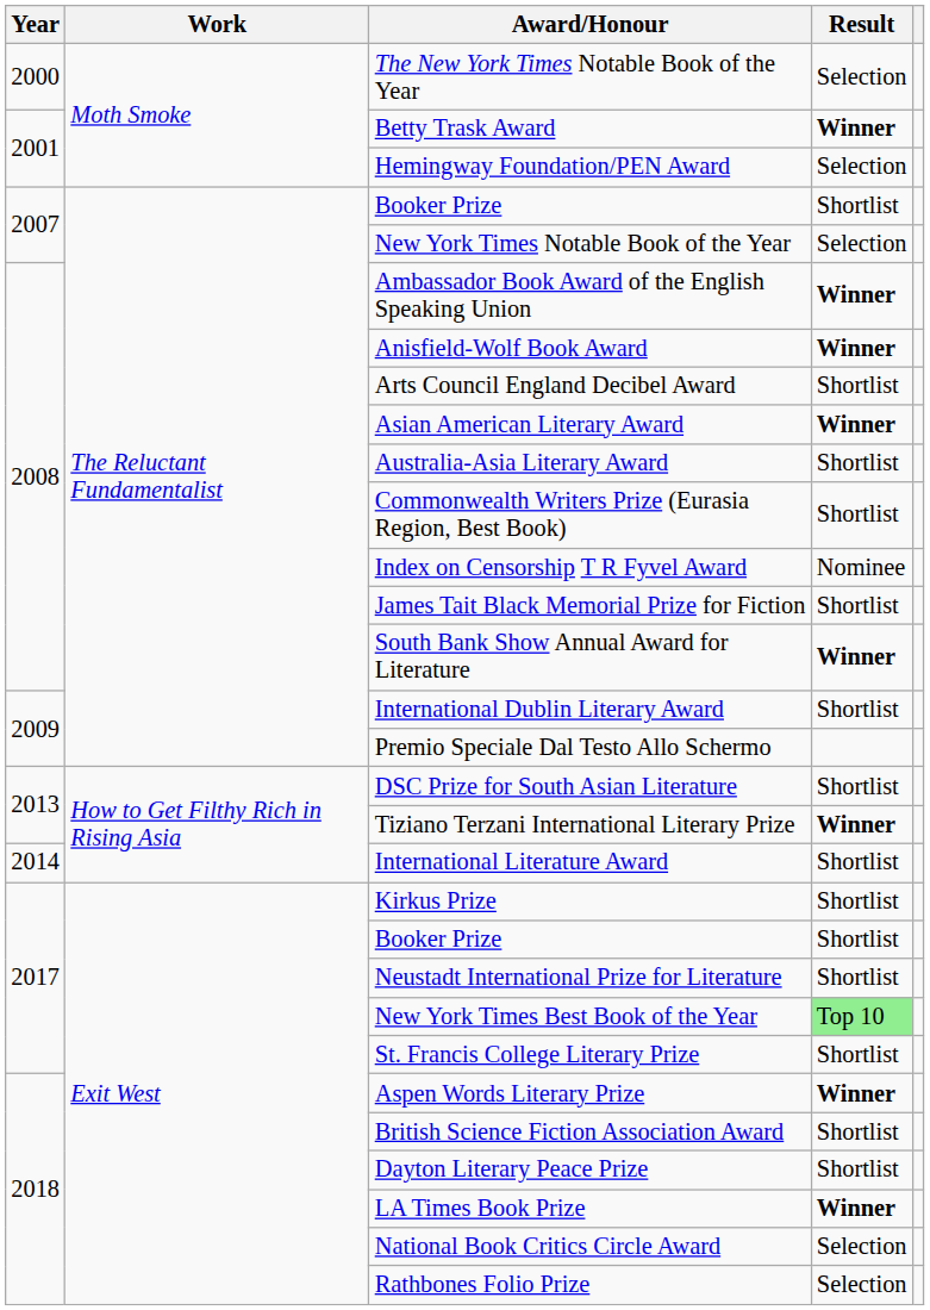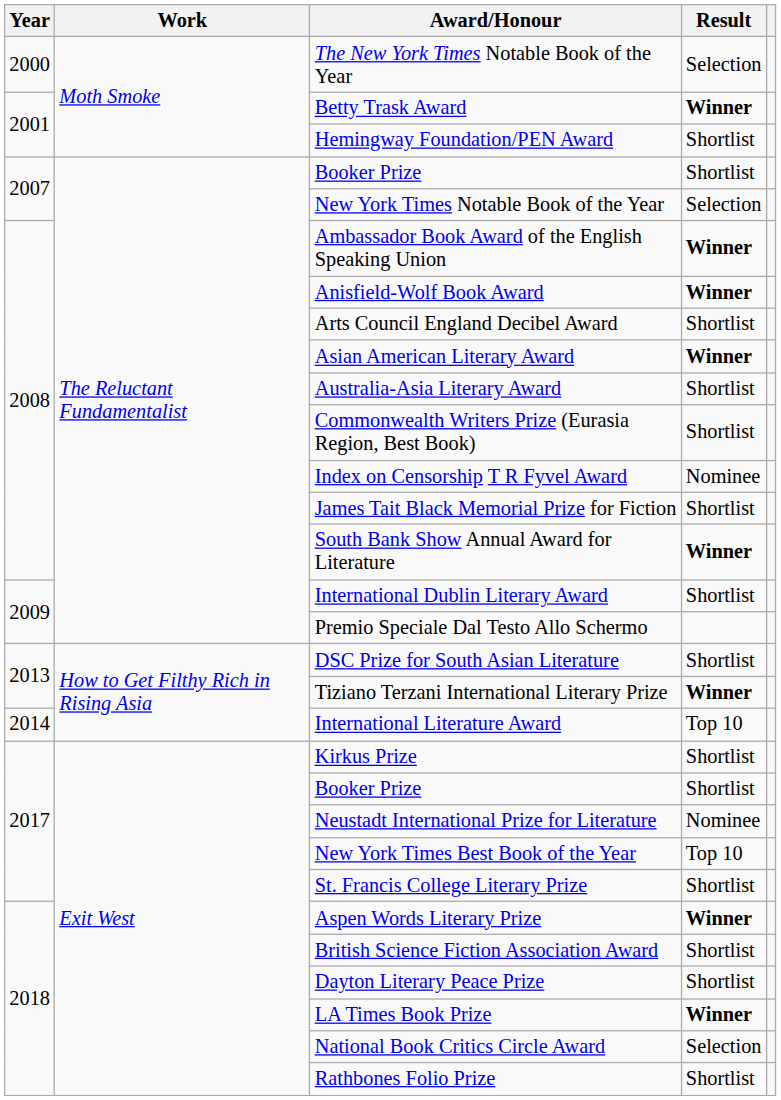 <table class="wikitable sortable mw-collapsible">
 <tr>
 <th>Year</th>
 <th>Work</th>
 <th>Award/Honour</th>
 <th>Result</th>
 <th></th>
 </tr>
 <tr>
 <td>2000</td>
 <td rowspan="3"><em><a href='#'>Moth Smoke</a></em></td>
 <td><em><a href='#'>The New York Times</a></em> Notable Book of the Year</td>
 <td>Selection</td>
 <td></td>
 </tr>
 <tr>
 <td rowspan="2">2001</td>
 <td><a href='#'>Betty Trask Award</a></td>
 <td><strong>Winner</strong></td>
 <td></td>
 </tr>
 <tr>
 <td><a href='#'>Hemingway Foundation/PEN Award</a></td>
-<td>Selection</td>
+<td>Shortlist</td>
 <td></td>
 </tr>
 <tr>
 <td rowspan="2">2007</td>
 <td rowspan="13"><em><a href='#'>The Reluctant Fundamentalist</a></em></td>
 <td><a href='#'>Booker Prize</a></td>
 <td>Shortlist</td>
 <td></td>
 </tr>
 <tr>
 <td><a href='#'>New York Times</a> Notable Book of the Year</td>
 <td>Selection</td>
 <td></td>
 </tr>
 <tr>
 <td rowspan="9">2008</td>
 <td><a href='#'>Ambassador Book Award</a> of the English Speaking Union</td>
 <td><strong>Winner</strong></td>
 <td></td>
 </tr>
 <tr>
 <td><a href='#'>Anisfield-Wolf Book Award</a></td>
 <td><strong>Winner</strong></td>
 <td></td>
 </tr>
 <tr>
 <td>Arts Council England Decibel Award</td>
 <td>Shortlist</td>
 <td></td>
 </tr>
 <tr>
 <td><a href='#'>Asian American Literary Award</a></td>
 <td><strong>Winner</strong></td>
 <td></td>
 </tr>
 <tr>
 <td><a href='#'>Australia-Asia Literary Award</a></td>
 <td>Shortlist</td>
 <td></td>
 </tr>
 <tr>
 <td><a href='#'>Commonwealth Writers Prize</a> (Eurasia Region, Best Book)</td>
 <td>Shortlist</td>
 <td></td>
 </tr>
 <tr>
 <td><a href='#'>Index on Censorship</a> <a href='#'>T R Fyvel Award</a></td>
 <td>Nominee</td>
 <td></td>
 </tr>
 <tr>
 <td><a href='#'>James Tait Black Memorial Prize</a> for Fiction</td>
 <td>Shortlist</td>
 <td></td>
 </tr>
 <tr>
 <td><a href='#'>South Bank Show</a> Annual Award for Literature</td>
 <td><strong>Winner</strong></td>
 <td></td>
 </tr>
 <tr>
 <td rowspan="2">2009</td>
 <td><a href='#'>International Dublin Literary Award</a></td>
 <td>Shortlist</td>
 <td></td>
 </tr>
 <tr>
 <td>Premio Speciale Dal Testo Allo Schermo</td>
 <td></td>
 <td></td>
 </tr>
 <tr>
 <td rowspan="2">2013</td>
 <td rowspan="3"><em><a href='#'>How to Get Filthy Rich in Rising Asia</a></em></td>
 <td><a href='#'>DSC Prize for South Asian Literature</a></td>
 <td>Shortlist</td>
 <td></td>
 </tr>
 <tr>
 <td>Tiziano Terzani International Literary Prize</td>
 <td><strong>Winner</strong></td>
 <td></td>
 </tr>
 <tr>
 <td>2014</td>
 <td><a href='#'>International Literature Award</a></td>
-<td>Shortlist</td>
+<td>Top 10</td>
 <td></td>
 </tr>
 <tr>
 <td rowspan="5">2017</td>
 <td rowspan="11"><em><a href='#'>Exit West</a></em></td>
 <td><a href='#'>Kirkus Prize</a></td>
 <td>Shortlist</td>
 <td></td>
 </tr>
 <tr>
 <td><a href='#'>Booker Prize</a></td>
 <td>Shortlist</td>
 <td></td>
 </tr>
 <tr>
 <td><a href='#'>Neustadt International Prize for Literature</a></td>
-<td>Shortlist</td>
+<td>Nominee</td>
 <td></td>
 </tr>
 <tr>
 <td><a href='#'>New York Times Best Book of the Year</a></td>
-<td style="background: lightgreen;">Top 10</td>
+<td>Top 10</td>
 <td></td>
 </tr>
 <tr>
 <td><a href='#'>St. Francis College Literary Prize</a></td>
 <td>Shortlist</td>
 <td></td>
 </tr>
 <tr>
 <td rowspan="6">2018</td>
 <td><a href='#'>Aspen Words Literary Prize</a></td>
 <td><strong>Winner</strong></td>
 <td></td>
 </tr>
 <tr>
 <td><a href='#'>British Science Fiction Association Award</a></td>
 <td>Shortlist</td>
 <td></td>
 </tr>
 <tr>
 <td><a href='#'>Dayton Literary Peace Prize</a></td>
 <td>Shortlist</td>
 <td></td>
 </tr>
 <tr>
 <td><a href='#'>LA Times Book Prize</a></td>
 <td><strong>Winner</strong></td>
 <td></td>
 </tr>
 <tr>
 <td><a href='#'>National Book Critics Circle Award</a></td>
 <td>Selection</td>
 <td></td>
 </tr>
 <tr>
 <td><a href='#'>Rathbones Folio Prize</a></td>
-<td>Selection</td>
+<td>Shortlist</td>
 <td></td>
 </tr>
 </table>
